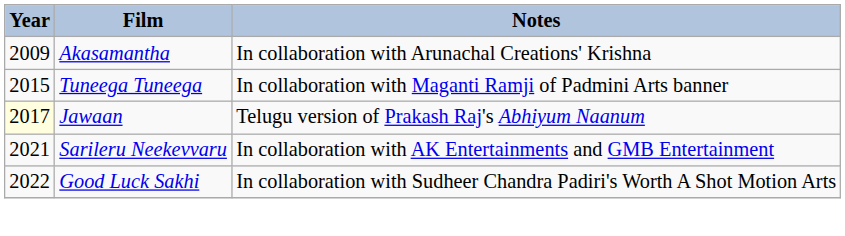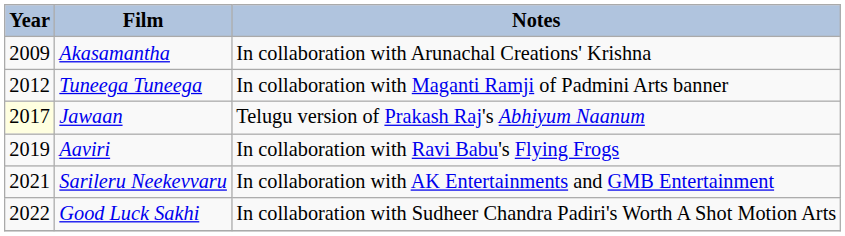 <table class="wikitable sortable">
 <tr style="text-align:center;">
 <th style="text-align:center; background:#b0c4de;">Year</th>
 <th style="text-align:center; background:#b0c4de;">Film</th>
 <th style="text-align:center; background:#b0c4de;">Notes</th>
 </tr>
 <tr>
 <td>2009</td>
 <td><em><a href='#'>Akasamantha</a></em></td>
 <td>In collaboration with Arunachal Creations' Krishna</td>
 </tr>
 <tr>
-<td>2015</td>
+<td>2012</td>
 <td><em><a href='#'>Tuneega Tuneega</a></em></td>
 <td>In collaboration with <a href='#'>Maganti Ramji</a> of Padmini Arts banner</td>
 </tr>
 <tr>
 <td style="background: lightyellow;">2017</td>
 <td><em><a href='#'>Jawaan</a></em></td>
 <td>Telugu version of <a href='#'>Prakash Raj</a>'s <a href='#'><em>Abhiyum Naanum</em></a></td>
+</tr>
+<tr>
+<td>2019</td>
+<td><em><a href='#'>Aaviri</a></em></td>
+<td>In collaboration with <a href='#'>Ravi Babu</a>'s <a href='#'>Flying Frogs</a></td>
 </tr>
 <tr>
 <td>2021</td>
 <td><em><a href='#'>Sarileru Neekevvaru</a></em></td>
 <td>In collaboration with <a href='#'>AK Entertainments</a> and <a href='#'>GMB Entertainment</a></td>
 </tr>
 <tr>
 <td>2022</td>
 <td><em><a href='#'>Good Luck Sakhi</a></em></td>
 <td>In collaboration with Sudheer Chandra Padiri's Worth A Shot Motion Arts</td>
 </tr>
 <tr>
 </tr>
 </table>
